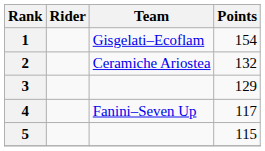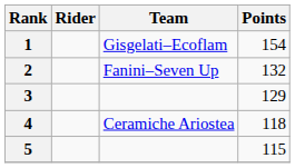 <table class="wikitable">
 <tr>
 <th scope="col">Rank</th>
 <th scope="col">Rider</th>
 <th scope="col">Team</th>
 <th scope="col">Points</th>
 </tr>
 <tr>
 <th scope="row">1</th>
 <td> </td>
 <td><a href='#'>Gisgelati–Ecoflam</a></td>
 <td align=right>154</td>
 </tr>
 <tr>
 <th scope="row">2</th>
 <td></td>
-<td><a href='#'>Ceramiche Ariostea</a></td>
+<td><a href='#'>Fanini–Seven Up</a></td>
 <td align=right>132</td>
 </tr>
 <tr>
 <th scope="row">3</th>
 <td>   </td>
 <td></td>
 <td align=right>129</td>
 </tr>
 <tr>
 <th scope="row">4</th>
 <td></td>
-<td><a href='#'>Fanini–Seven Up</a></td>
-<td align=right>117</td>
+<td><a href='#'>Ceramiche Ariostea</a></td>
+<td align=right>118</td>
 </tr>
 <tr>
 <th scope="row">5</th>
 <td></td>
 <td></td>
 <td align=right>115</td>
 </tr>
 <tr>
 </tr>
 </table>
